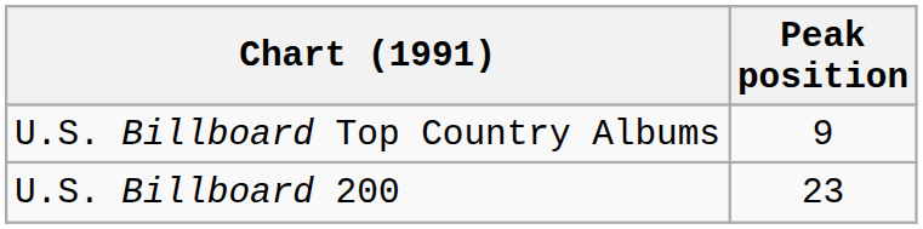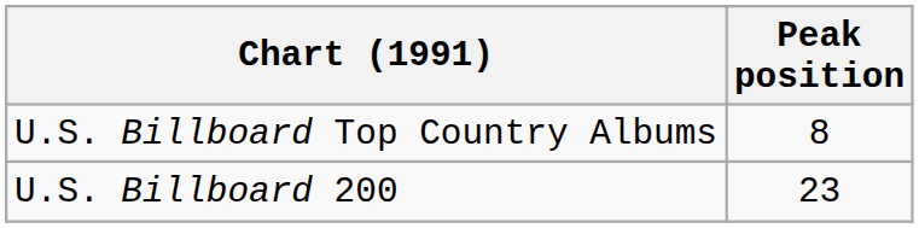 <table class="wikitable">
 <tr>
 <th>Chart (1991)</th>
 <th>Peak<br>position</th>
 </tr>
 <tr>
 <td>U.S. <em>Billboard</em> Top Country Albums</td>
-<td align="center">9</td>
+<td align="center">8</td>
 </tr>
 <tr>
 <td>U.S. <em>Billboard</em> 200</td>
 <td align="center">23</td>
 </tr>
 </table>
